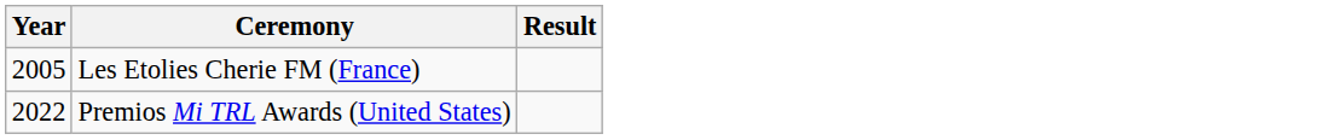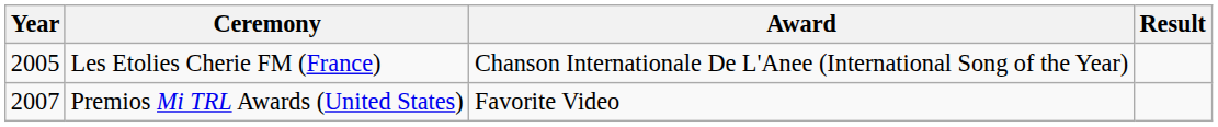 <table class="wikitable">
 <tr>
 <th align="left">Year</th>
 <th align="left">Ceremony</th>
+<th align="left">Award</th>
 <th align="left">Result</th>
 </tr>
 <tr>
 <td align="left">2005</td>
 <td align="left">Les Etolies Cherie FM (<a href='#'>France</a>)</td>
+<td align="left">Chanson Internationale De L'Anee (International Song of the Year)</td>
 <td></td>
 </tr>
 <tr>
-<td align="left">2022</td>
+<td align="left">2007</td>
 <td align="left">Premios <em><a href='#'>Mi TRL</a></em> Awards (<a href='#'>United States</a>)</td>
+<td align="left">Favorite Video</td>
 <td></td>
 </tr>
 </table>
